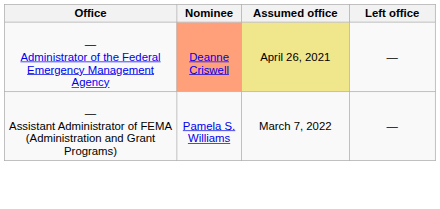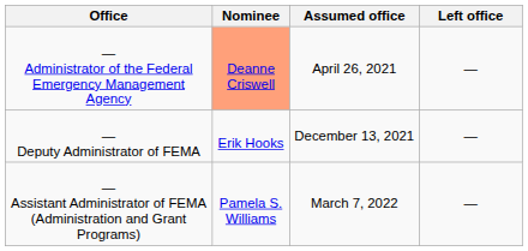 <table class="wikitable sortable" style="text-align:center">
 <tr>
 <th style="width:40%;">Office</th>
 <th style="width:15%;">Nominee</th>
 <th style="width:25%;" data-sort-type="date">Assumed office</th>
 <th style="width:20%;" data-sort-type="date">Left office</th>
 </tr>
 <tr>
 <td><br>—<br><a href='#'>Administrator of the Federal Emergency Management Agency</a></td>
 <td style="background: lightsalmon;"><br><a href='#'>Deanne Criswell</a></td>
-<td style="background: khaki;">April 26, 2021<br></td>
+<td>April 26, 2021<br></td>
+<td>—</td>
+</tr>
+<tr>
+<td><br>—<br>Deputy Administrator of FEMA</td>
+<td><br><a href='#'>Erik Hooks</a></td>
+<td>December 13, 2021<br></td>
 <td>—</td>
 </tr>
 <tr>
 <td><br>—<br>Assistant Administrator of FEMA<br>(Administration and Grant Programs)</td>
 <td><br><a href='#'>Pamela S. Williams</a></td>
 <td>March 7, 2022</td>
 <td>—</td>
 </tr>
 </table>
